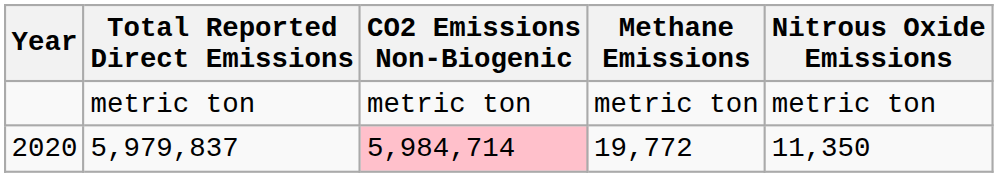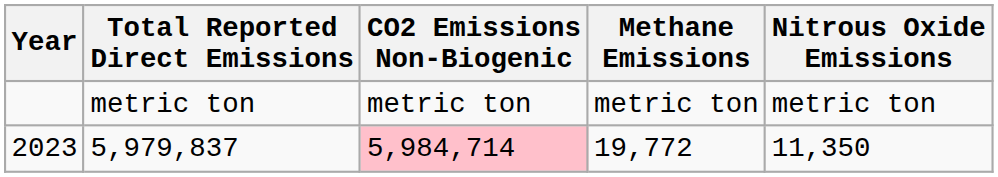 <table class="wikitable">
 <tr>
 <th>Year</th>
 <th>Total Reported<br>Direct Emissions</th>
 <th>CO2 Emissions<br>Non-Biogenic</th>
 <th>Methane<br>Emissions</th>
 <th>Nitrous Oxide<br>Emissions</th>
 </tr>
 <tr>
 <td></td>
 <td>metric ton</td>
 <td>metric ton</td>
 <td>metric ton</td>
 <td>metric ton</td>
 </tr>
 <tr>
-<td>2020</td>
+<td>2023</td>
 <td>5,979,837</td>
 <td style="background: pink;">5,984,714</td>
 <td>19,772</td>
 <td>11,350</td>
 </tr>
 </table>
